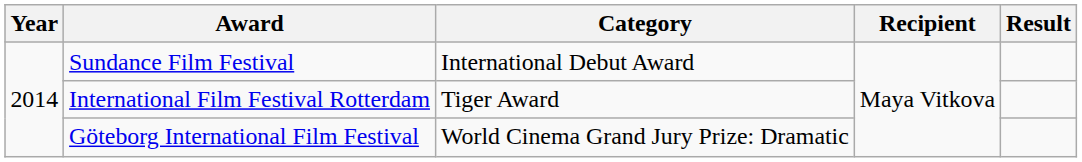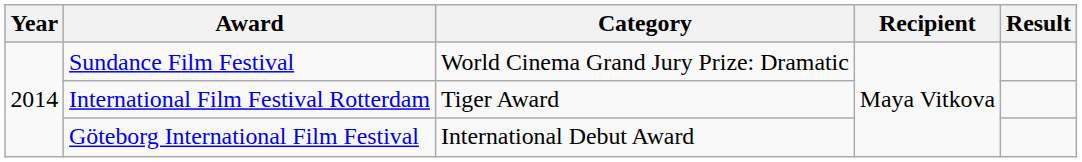 <table class="wikitable sortable" style="margin:1em auto;">
 <tr>
 <th>Year</th>
 <th>Award</th>
 <th>Category</th>
 <th>Recipient</th>
 <th>Result</th>
 </tr>
 <tr>
 <td rowspan="3">2014</td>
 <td><a href='#'>Sundance Film Festival</a></td>
-<td>International Debut Award</td>
+<td>World Cinema Grand Jury Prize: Dramatic</td>
 <td rowspan="3">Maya Vitkova</td>
 <td></td>
 </tr>
 <tr>
 <td><a href='#'>International Film Festival Rotterdam</a></td>
 <td>Tiger Award</td>
 <td></td>
 </tr>
 <tr>
 <td><a href='#'>Göteborg International Film Festival</a></td>
-<td>World Cinema Grand Jury Prize: Dramatic</td>
+<td>International Debut Award</td>
 <td></td>
 </tr>
 </table>
